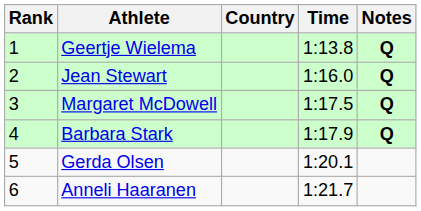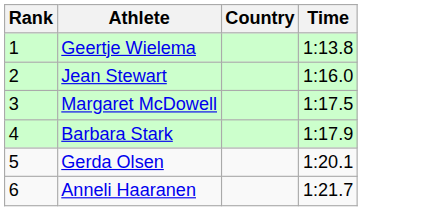 <table class="wikitable">
 <tr>
 <th>Rank</th>
 <th>Athlete</th>
 <th>Country</th>
 <th>Time</th>
-<th>Notes</th>
 </tr>
 <tr bgcolor=#CCFFCC>
 <td>1</td>
 <td><a href='#'>Geertje Wielema</a></td>
 <td></td>
 <td>1:13.8</td>
-<td align=center><strong>Q</strong></td>
 </tr>
 <tr bgcolor=#CCFFCC>
 <td>2</td>
 <td><a href='#'>Jean Stewart</a></td>
 <td></td>
 <td>1:16.0</td>
-<td align=center><strong>Q</strong></td>
 </tr>
 <tr bgcolor=#CCFFCC>
 <td>3</td>
 <td><a href='#'>Margaret McDowell</a></td>
 <td></td>
 <td>1:17.5</td>
-<td align=center><strong>Q</strong></td>
 </tr>
 <tr bgcolor=#CCFFCC>
 <td>4</td>
 <td><a href='#'>Barbara Stark</a></td>
 <td></td>
 <td>1:17.9</td>
-<td align=center><strong>Q</strong></td>
 </tr>
 <tr>
 <td>5</td>
 <td><a href='#'>Gerda Olsen</a></td>
 <td></td>
 <td>1:20.1</td>
-<td></td>
 </tr>
 <tr>
 <td>6</td>
 <td><a href='#'>Anneli Haaranen</a></td>
 <td></td>
 <td>1:21.7</td>
-<td></td>
 </tr>
 </table>
